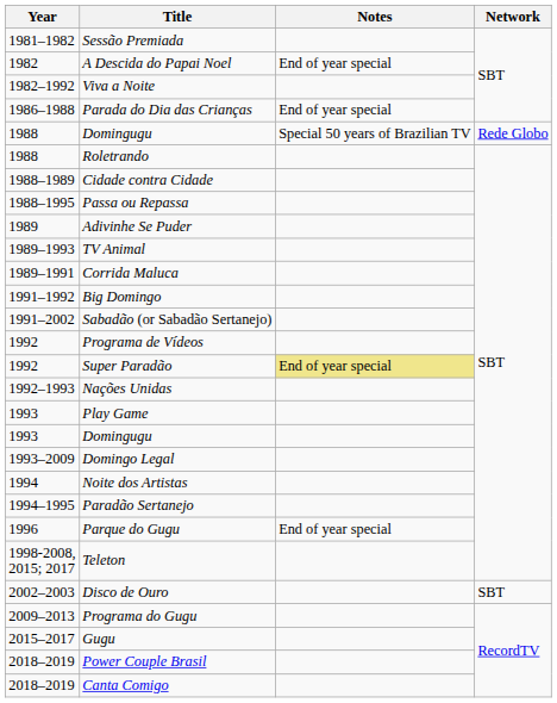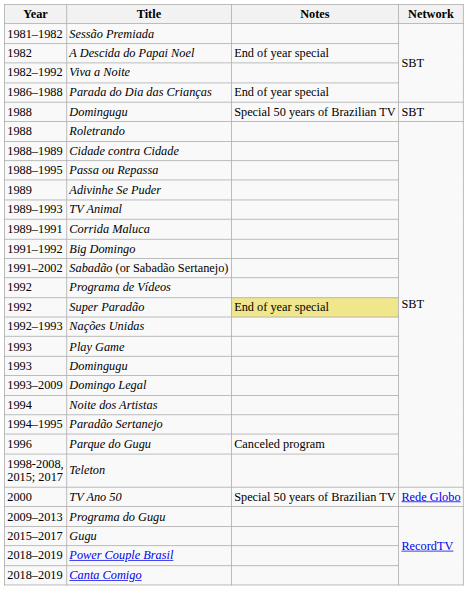 <table class="wikitable">
 <tr>
 <th>Year</th>
 <th>Title</th>
 <th>Notes</th>
 <th>Network</th>
 </tr>
 <tr>
 <td>1981–1982</td>
 <td><em>Sessão Premiada</em></td>
 <td></td>
 <td rowspan="4">SBT</td>
 </tr>
 <tr>
 <td>1982</td>
 <td><em>A Descida do Papai Noel</em></td>
 <td>End of year special</td>
 </tr>
 <tr>
 <td>1982–1992</td>
 <td><em>Viva a Noite</em></td>
 <td></td>
 </tr>
 <tr>
 <td>1986–1988</td>
 <td><em>Parada do Dia das Crianças</em></td>
 <td>End of year special</td>
 </tr>
 <tr>
 <td>1988</td>
 <td><em>Domingugu</em></td>
 <td>Special 50 years of Brazilian TV</td>
-<td><a href='#'>Rede Globo</a></td>
+<td>SBT</td>
 </tr>
 <tr>
 <td>1988</td>
 <td><em>Roletrando</em></td>
 <td></td>
 <td rowspan="18">SBT</td>
 </tr>
 <tr>
 <td>1988–1989</td>
 <td><em>Cidade contra Cidade</em></td>
 <td></td>
 </tr>
 <tr>
 <td>1988–1995</td>
 <td><em>Passa ou Repassa</em></td>
 <td></td>
 </tr>
 <tr>
 <td>1989</td>
 <td><em>Adivinhe Se Puder</em></td>
 <td></td>
 </tr>
 <tr>
 <td>1989–1993</td>
 <td><em>TV Animal</em></td>
 <td></td>
 </tr>
 <tr>
 <td>1989–1991</td>
 <td><em>Corrida Maluca</em></td>
 <td></td>
 </tr>
 <tr>
 <td>1991–1992</td>
 <td><em>Big Domingo</em></td>
 <td></td>
 </tr>
 <tr>
 <td>1991–2002</td>
 <td><em>Sabadão</em> (or Sabadão Sertanejo)</td>
 <td></td>
 </tr>
 <tr>
 <td>1992</td>
 <td><em>Programa de Vídeos</em></td>
 <td></td>
 </tr>
 <tr>
 <td>1992</td>
 <td><em>Super Paradão</em></td>
 <td style="background: khaki;">End of year special</td>
 </tr>
 <tr>
 <td>1992–1993</td>
 <td><em>Nações Unidas</em></td>
 <td></td>
 </tr>
 <tr>
 <td>1993</td>
 <td><em>Play Game</em></td>
 <td></td>
 </tr>
 <tr>
 <td>1993</td>
 <td><em>Domingugu</em></td>
 <td></td>
 </tr>
 <tr>
 <td>1993–2009</td>
 <td><em>Domingo Legal</em></td>
 <td></td>
 </tr>
 <tr>
 <td>1994</td>
 <td><em>Noite dos Artistas</em></td>
 <td></td>
 </tr>
 <tr>
 <td>1994–1995</td>
 <td><em>Paradão Sertanejo</em></td>
 <td></td>
 </tr>
 <tr>
 <td>1996</td>
 <td><em>Parque do Gugu</em></td>
-<td>End of year special</td>
+<td>Canceled program</td>
 </tr>
 <tr>
 <td>1998-2008,<br>2015; 2017</td>
 <td><em>Teleton</em></td>
 <td></td>
 </tr>
 <tr>
-<td>2002–2003</td>
-<td><em>Disco de Ouro</em></td>
-<td></td>
-<td>SBT</td>
+<td>2000</td>
+<td><em>TV Ano 50</em></td>
+<td>Special 50 years of Brazilian TV</td>
+<td><a href='#'>Rede Globo</a></td>
 </tr>
 <tr>
 <td>2009–2013</td>
 <td><em>Programa do Gugu</em></td>
 <td></td>
 <td rowspan="4"><a href='#'>RecordTV</a></td>
 </tr>
 <tr>
 <td>2015–2017</td>
 <td><em>Gugu</em></td>
 <td></td>
 </tr>
 <tr>
 <td>2018–2019</td>
 <td><em><a href='#'>Power Couple Brasil</a></em></td>
 <td></td>
 </tr>
 <tr>
 <td>2018–2019</td>
 <td><em><a href='#'>Canta Comigo</a></em></td>
 <td></td>
 </tr>
 </table>
